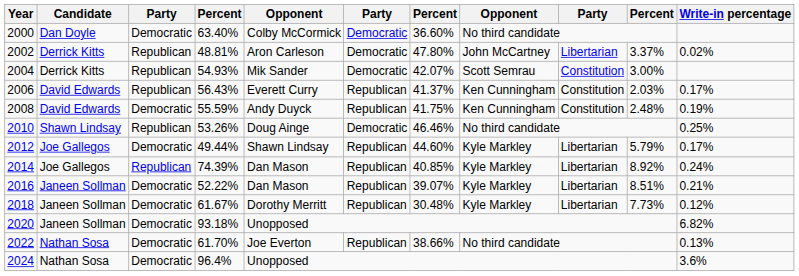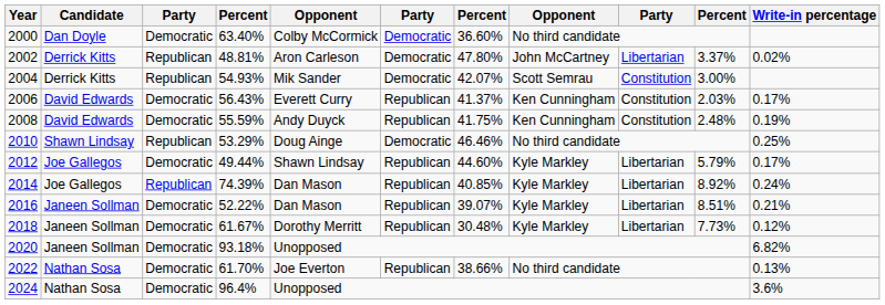 <table class="wikitable sortable" style="margin:0.5em auto; font-size:95%;">
 <tr>
 <th>Year</th>
 <th>Candidate</th>
 <th>Party</th>
 <th>Percent</th>
 <th>Opponent</th>
 <th>Party</th>
 <th>Percent</th>
 <th>Opponent</th>
 <th>Party</th>
 <th>Percent</th>
 <th><a href='#'>Write-in</a> percentage</th>
 </tr>
 <tr>
 <td>2000</td>
 <td><a href='#'>Dan Doyle</a></td>
 <td>Democratic</td>
 <td>63.40%</td>
 <td>Colby McCormick</td>
 <td><a href='#'>Democratic</a></td>
 <td>36.60%</td>
 <td colspan="3">No third candidate</td>
 <td></td>
 </tr>
 <tr>
 <td>2002</td>
 <td><a href='#'>Derrick Kitts</a></td>
 <td>Republican</td>
 <td>48.81%</td>
 <td>Aron Carleson</td>
 <td>Democratic</td>
 <td>47.80%</td>
 <td>John McCartney</td>
 <td><a href='#'>Libertarian</a></td>
 <td>3.37%</td>
 <td>0.02%</td>
 </tr>
 <tr>
 <td>2004</td>
 <td>Derrick Kitts</td>
 <td>Republican</td>
 <td>54.93%</td>
 <td>Mik Sander</td>
 <td>Democratic</td>
 <td>42.07%</td>
 <td>Scott Semrau</td>
 <td><a href='#'>Constitution</a></td>
 <td>3.00%</td>
 <td></td>
 </tr>
 <tr>
 <td>2006</td>
 <td><a href='#'>David Edwards</a></td>
-<td>Republican</td>
+<td>Democratic</td>
 <td>56.43%</td>
 <td>Everett Curry</td>
 <td>Republican</td>
 <td>41.37%</td>
 <td>Ken Cunningham</td>
 <td>Constitution</td>
 <td>2.03%</td>
 <td>0.17%</td>
 </tr>
 <tr>
 <td>2008</td>
 <td><a href='#'>David Edwards</a></td>
 <td>Democratic</td>
 <td>55.59%</td>
 <td>Andy Duyck</td>
 <td>Republican</td>
 <td>41.75%</td>
 <td>Ken Cunningham</td>
 <td>Constitution</td>
 <td>2.48%</td>
 <td>0.19%</td>
 </tr>
 <tr>
 <td><a href='#'>2010</a></td>
 <td><a href='#'>Shawn Lindsay</a></td>
 <td>Republican</td>
-<td>53.26%</td>
+<td>53.29%</td>
 <td>Doug Ainge</td>
 <td>Democratic</td>
 <td>46.46%</td>
 <td colspan="3">No third candidate</td>
 <td>0.25%</td>
 </tr>
 <tr>
 <td><a href='#'>2012</a></td>
 <td><a href='#'>Joe Gallegos</a></td>
 <td>Democratic</td>
 <td>49.44%</td>
 <td>Shawn Lindsay</td>
 <td>Republican</td>
 <td>44.60%</td>
 <td>Kyle Markley</td>
 <td>Libertarian</td>
 <td>5.79%</td>
 <td>0.17%</td>
 </tr>
 <tr>
 <td><a href='#'>2014</a></td>
 <td>Joe Gallegos</td>
 <td><a href='#'>Republican</a></td>
 <td>74.39%</td>
 <td>Dan Mason</td>
 <td>Republican</td>
 <td>40.85%</td>
 <td>Kyle Markley</td>
 <td>Libertarian</td>
 <td>8.92%</td>
 <td>0.24%</td>
 </tr>
 <tr>
 <td><a href='#'>2016</a></td>
 <td><a href='#'>Janeen Sollman</a></td>
 <td>Democratic</td>
 <td>52.22%</td>
 <td>Dan Mason</td>
 <td>Republican</td>
 <td>39.07%</td>
 <td>Kyle Markley</td>
 <td>Libertarian</td>
 <td>8.51%</td>
 <td>0.21%</td>
 </tr>
 <tr>
 <td><a href='#'>2018</a></td>
 <td>Janeen Sollman</td>
 <td>Democratic</td>
 <td>61.67%</td>
 <td>Dorothy Merritt</td>
 <td>Republican</td>
 <td>30.48%</td>
 <td>Kyle Markley</td>
 <td>Libertarian</td>
 <td>7.73%</td>
 <td>0.12%</td>
 </tr>
 <tr>
 <td><a href='#'>2020</a></td>
 <td>Janeen Sollman</td>
 <td>Democratic</td>
 <td>93.18%</td>
 <td colspan="6">Unopposed</td>
 <td>6.82%</td>
 </tr>
 <tr>
 <td><a href='#'>2022</a></td>
 <td><a href='#'>Nathan Sosa</a></td>
 <td>Democratic</td>
 <td>61.70%</td>
 <td>Joe Everton</td>
 <td>Republican</td>
 <td>38.66%</td>
 <td colspan="3">No third candidate</td>
 <td>0.13%</td>
 </tr>
 <tr>
 <td><a href='#'>2024</a></td>
 <td>Nathan Sosa</td>
 <td>Democratic</td>
 <td>96.4%</td>
 <td colspan="6">Unopposed</td>
 <td>3.6%</td>
 </tr>
 </table>
